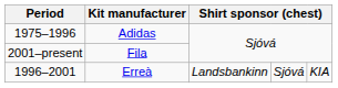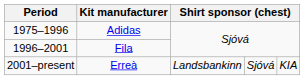 <table class="wikitable" style="text-align: center">
 <tr>
 <th>Period</th>
 <th>Kit manufacturer</th>
 <th colspan=3>Shirt sponsor (chest)</th>
 </tr>
 <tr>
 <td>1975–1996</td>
 <td><a href='#'>Adidas</a></td>
 <td rowspan=2 colspan=3><em>Sjóvá</em></td>
 </tr>
 <tr>
-<td>2001–present</td>
+<td>1996–2001</td>
 <td><a href='#'>Fila</a></td>
 </tr>
 <tr>
-<td>1996–2001</td>
+<td>2001–present</td>
 <td><a href='#'>Erreà</a></td>
 <td rowspan=3><em>Landsbankinn</em></td>
 <td rowspan=4><em>Sjóvá</em></td>
 <td rowspan=5><em>KIA</em></td>
 </tr>
 </table>
